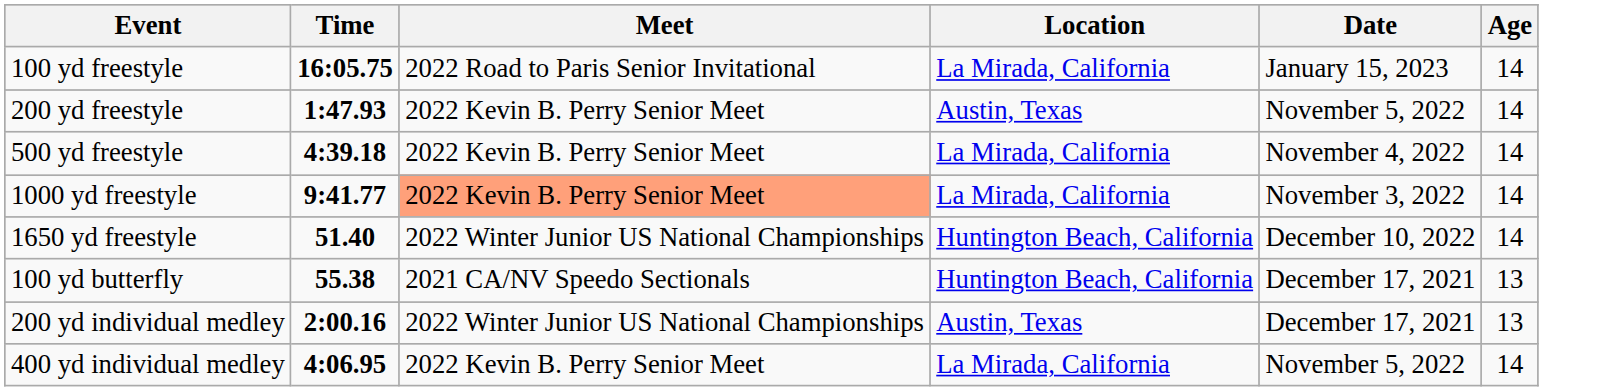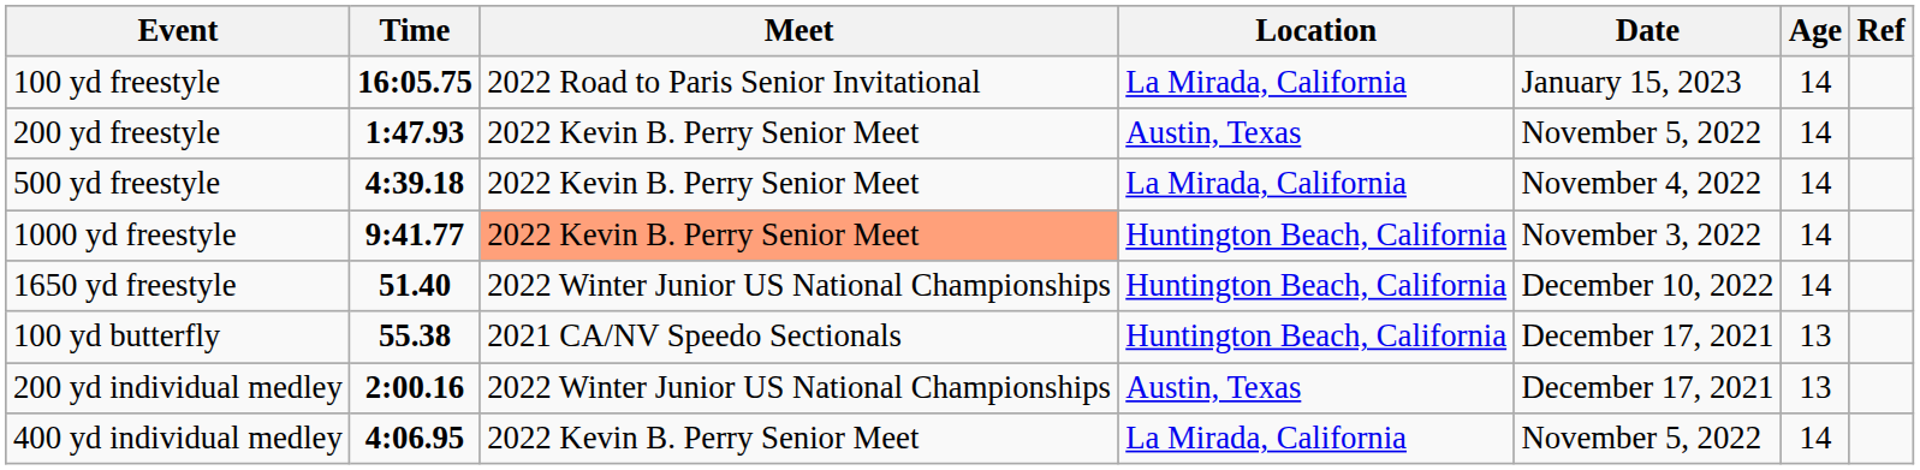 <table class="wikitable">
 <tr>
 <th>Event</th>
 <th>Time</th>
 <th>Meet</th>
 <th>Location</th>
 <th>Date</th>
 <th>Age</th>
+<th>Ref</th>
 </tr>
 <tr>
 <td>100 yd freestyle</td>
 <td style="text-align:center;"><strong>16:05.75</strong></td>
 <td>2022 Road to Paris Senior Invitational</td>
 <td><a href='#'>La Mirada, California</a></td>
 <td>January 15, 2023</td>
 <td style="text-align:center;">14</td>
+<td></td>
 </tr>
 <tr>
 <td>200 yd freestyle</td>
 <td style="text-align:center;"><strong>1:47.93</strong></td>
 <td>2022 Kevin B. Perry Senior Meet</td>
 <td><a href='#'>Austin, Texas</a></td>
 <td>November 5, 2022</td>
 <td style="text-align:center;">14</td>
+<td></td>
 </tr>
 <tr>
 <td>500 yd freestyle</td>
 <td style="text-align:center;"><strong>4:39.18</strong></td>
 <td>2022 Kevin B. Perry Senior Meet</td>
 <td><a href='#'>La Mirada, California</a></td>
 <td>November 4, 2022</td>
 <td style="text-align:center;">14</td>
+<td></td>
 </tr>
 <tr>
 <td>1000 yd freestyle</td>
 <td style="text-align:center;"><strong>9:41.77</strong></td>
 <td style="background: lightsalmon;">2022 Kevin B. Perry Senior Meet</td>
-<td><a href='#'>La Mirada, California</a></td>
+<td><a href='#'>Huntington Beach, California</a></td>
 <td>November 3, 2022</td>
 <td style="text-align:center;">14</td>
+<td></td>
 </tr>
 <tr>
 <td>1650 yd freestyle</td>
 <td style="text-align:center;"><strong>51.40</strong></td>
 <td>2022 Winter Junior US National Championships</td>
 <td><a href='#'>Huntington Beach, California</a></td>
 <td>December 10, 2022</td>
 <td style="text-align:center;">14</td>
+<td></td>
 </tr>
 <tr>
 <td>100 yd butterfly</td>
 <td style="text-align:center;"><strong>55.38</strong></td>
 <td>2021 CA/NV Speedo Sectionals</td>
 <td><a href='#'>Huntington Beach, California</a></td>
 <td>December 17, 2021</td>
 <td style="text-align:center;">13</td>
+<td></td>
 </tr>
 <tr>
 <td>200 yd individual medley</td>
 <td style="text-align:center;"><strong>2:00.16</strong></td>
 <td>2022 Winter Junior US National Championships</td>
 <td><a href='#'>Austin, Texas</a></td>
 <td>December 17, 2021</td>
 <td style="text-align:center;">13</td>
+<td></td>
 </tr>
 <tr>
 <td>400 yd individual medley</td>
 <td style="text-align:center;"><strong>4:06.95</strong></td>
 <td>2022 Kevin B. Perry Senior Meet</td>
 <td><a href='#'>La Mirada, California</a></td>
 <td>November 5, 2022</td>
 <td style="text-align:center;">14</td>
+<td></td>
 </tr>
 </table>
